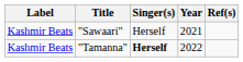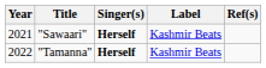 <table class="wikitable">
 <tr>
-<th>Label</th>
+<th>Year</th>
 <th>Title</th>
 <th>Singer(s)</th>
-<th>Year</th>
+<th>Label</th>
 <th>Ref(s)</th>
 </tr>
 <tr>
+<td>2021</td>
+<td>"Sawaari"</td>
+<td><strong>Herself</strong></td>
 <td><a href='#'>Kashmir Beats</a></td>
-<td>"Sawaari"</td>
-<td>Herself</td>
-<td>2021</td>
 <td></td>
 </tr>
 <tr>
-<td><a href='#'>Kashmir Beats</a></td>
+<td>2022</td>
 <td>"Tamanna"</td>
 <td><strong>Herself</strong></td>
-<td>2022</td>
+<td><a href='#'>Kashmir Beats</a></td>
 <td></td>
 </tr>
 </table>
